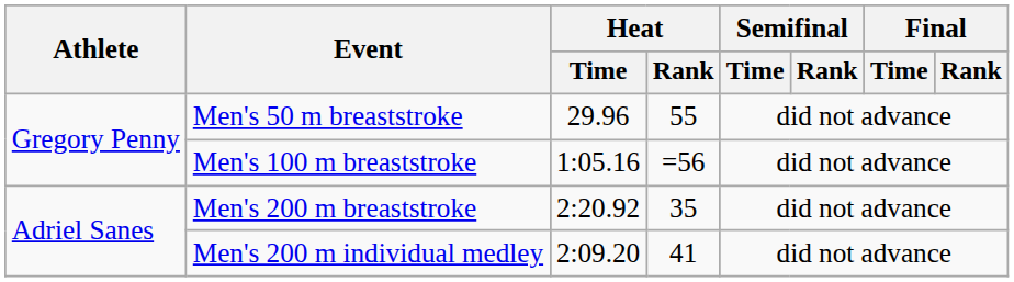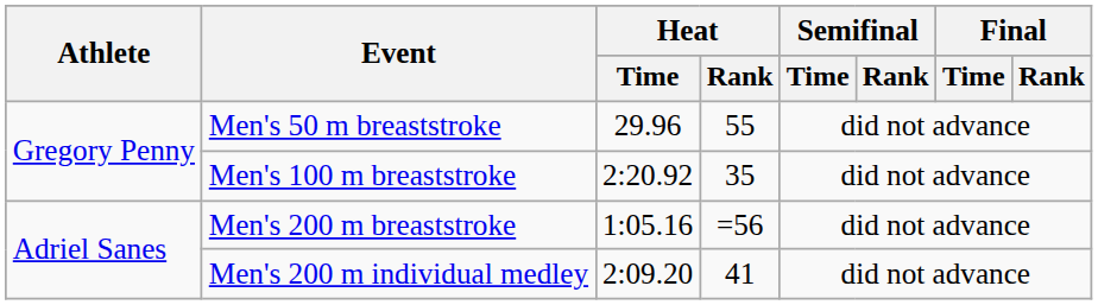 <table class=wikitable style="font-size:90%">
 <tr>
 <th rowspan="2">Athlete</th>
 <th rowspan="2">Event</th>
 <th colspan="2">Heat</th>
 <th colspan="2">Semifinal</th>
 <th colspan="2">Final</th>
 </tr>
 <tr style="font-size:95%">
 <th>Time</th>
 <th>Rank</th>
 <th>Time</th>
 <th>Rank</th>
 <th>Time</th>
 <th>Rank</th>
 </tr>
 <tr align=center>
 <td align=left rowspan=2><a href='#'>Gregory Penny</a></td>
 <td align=left><a href='#'>Men's 50 m breaststroke</a></td>
 <td>29.96</td>
 <td>55</td>
 <td colspan=4>did not advance</td>
 </tr>
 <tr align=center>
 <td align=left><a href='#'>Men's 100 m breaststroke</a></td>
-<td>1:05.16</td>
-<td>=56</td>
+<td>2:20.92</td>
+<td>35</td>
 <td colspan=4>did not advance</td>
 </tr>
 <tr align=center>
 <td align=left rowspan=2><a href='#'>Adriel Sanes</a></td>
 <td align=left><a href='#'>Men's 200 m breaststroke</a></td>
-<td>2:20.92</td>
-<td>35</td>
+<td>1:05.16</td>
+<td>=56</td>
 <td colspan=4>did not advance</td>
 </tr>
 <tr align=center>
 <td align=left><a href='#'>Men's 200 m individual medley</a></td>
 <td>2:09.20</td>
 <td>41</td>
 <td colspan=4>did not advance</td>
 </tr>
 </table>
